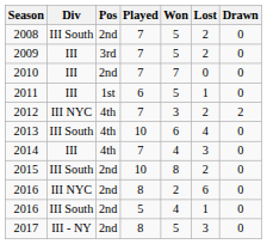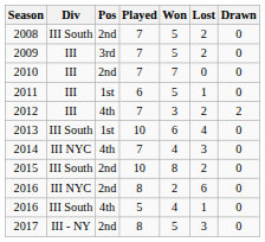 <table class="wikitable" style="text-align:center">
 <tr>
 <th>Season</th>
 <th>Div</th>
 <th>Pos</th>
 <th>Played</th>
 <th>Won</th>
 <th>Lost</th>
 <th>Drawn</th>
 </tr>
 <tr>
 <td>2008</td>
 <td>III South</td>
 <td>2nd</td>
 <td>7</td>
 <td>5</td>
 <td>2</td>
 <td>0</td>
 </tr>
 <tr>
 <td>2009</td>
 <td>III</td>
 <td>3rd</td>
 <td>7</td>
 <td>5</td>
 <td>2</td>
 <td>0</td>
 </tr>
 <tr>
 <td>2010</td>
 <td>III</td>
 <td>2nd</td>
 <td>7</td>
 <td>7</td>
 <td>0</td>
 <td>0</td>
 </tr>
 <tr>
 <td>2011</td>
 <td>III</td>
 <td>1st</td>
 <td>6</td>
 <td>5</td>
 <td>1</td>
 <td>0</td>
 </tr>
 <tr>
 <td>2012</td>
-<td>III NYC</td>
+<td>III</td>
 <td>4th</td>
 <td>7</td>
 <td>3</td>
 <td>2</td>
 <td>2</td>
 </tr>
 <tr>
 <td>2013</td>
 <td>III South</td>
-<td>4th</td>
+<td>1st</td>
 <td>10</td>
 <td>6</td>
 <td>4</td>
 <td>0</td>
 </tr>
 <tr>
 <td>2014</td>
-<td>III</td>
+<td>III NYC</td>
 <td>4th</td>
 <td>7</td>
 <td>4</td>
 <td>3</td>
 <td>0</td>
 </tr>
 <tr>
 <td>2015</td>
 <td>III South</td>
 <td>2nd</td>
 <td>10</td>
 <td>8</td>
 <td>2</td>
 <td>0</td>
 </tr>
 <tr>
 <td>2016</td>
 <td>III NYC</td>
 <td>2nd</td>
 <td>8</td>
 <td>2</td>
 <td>6</td>
 <td>0</td>
 </tr>
 <tr>
 <td>2016</td>
 <td>III South</td>
-<td>2nd</td>
+<td>4th</td>
 <td>5</td>
 <td>4</td>
 <td>1</td>
 <td>0</td>
 </tr>
 <tr>
 <td>2017</td>
 <td>III - NY</td>
 <td>2nd</td>
 <td>8</td>
 <td>5</td>
 <td>3</td>
 <td>0</td>
 </tr>
 </table>
